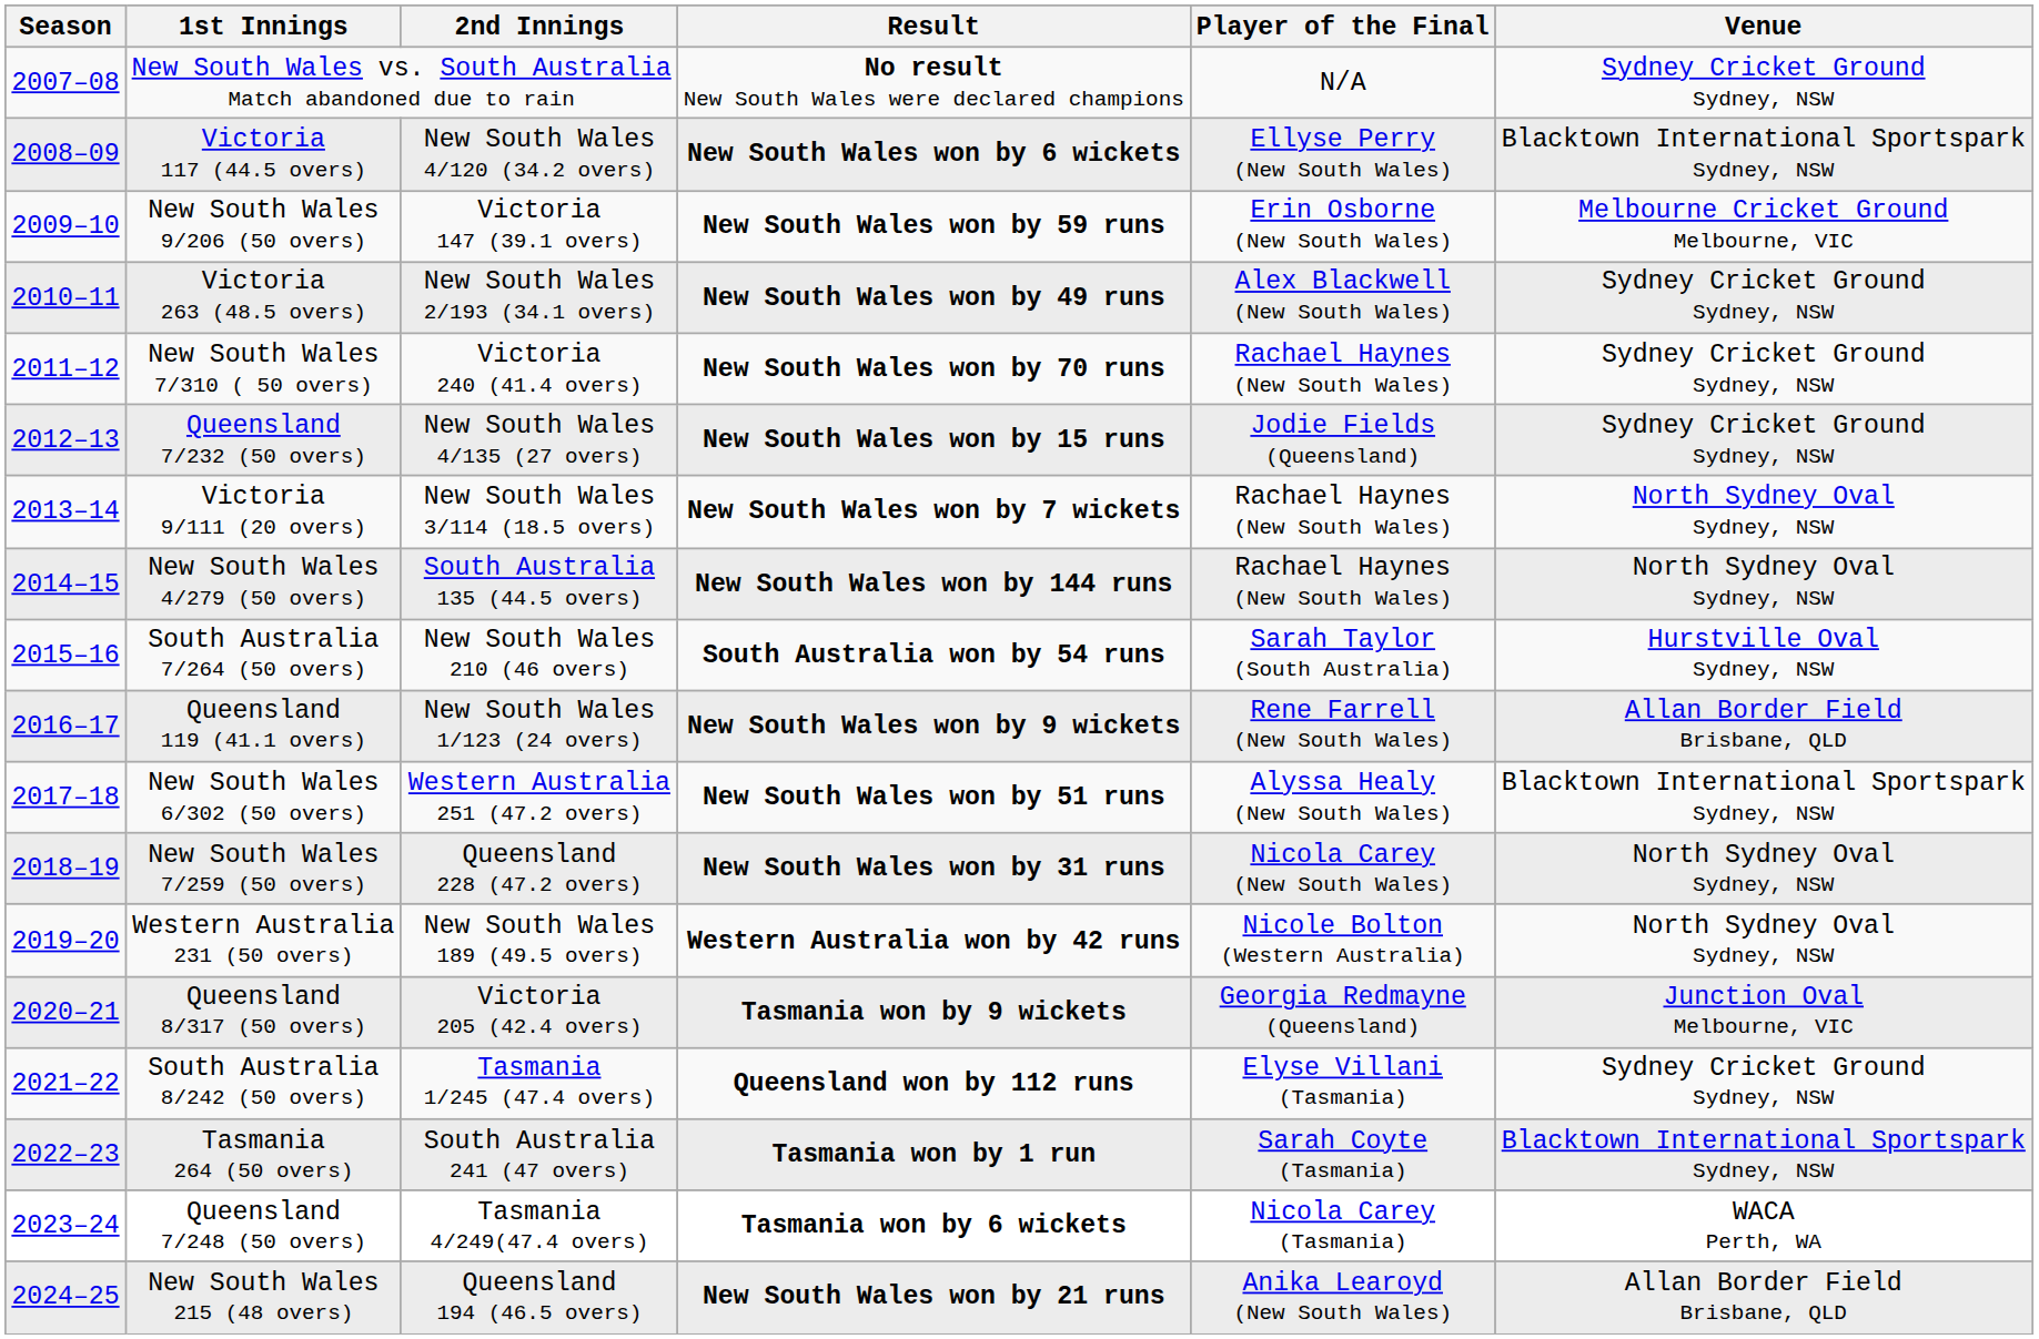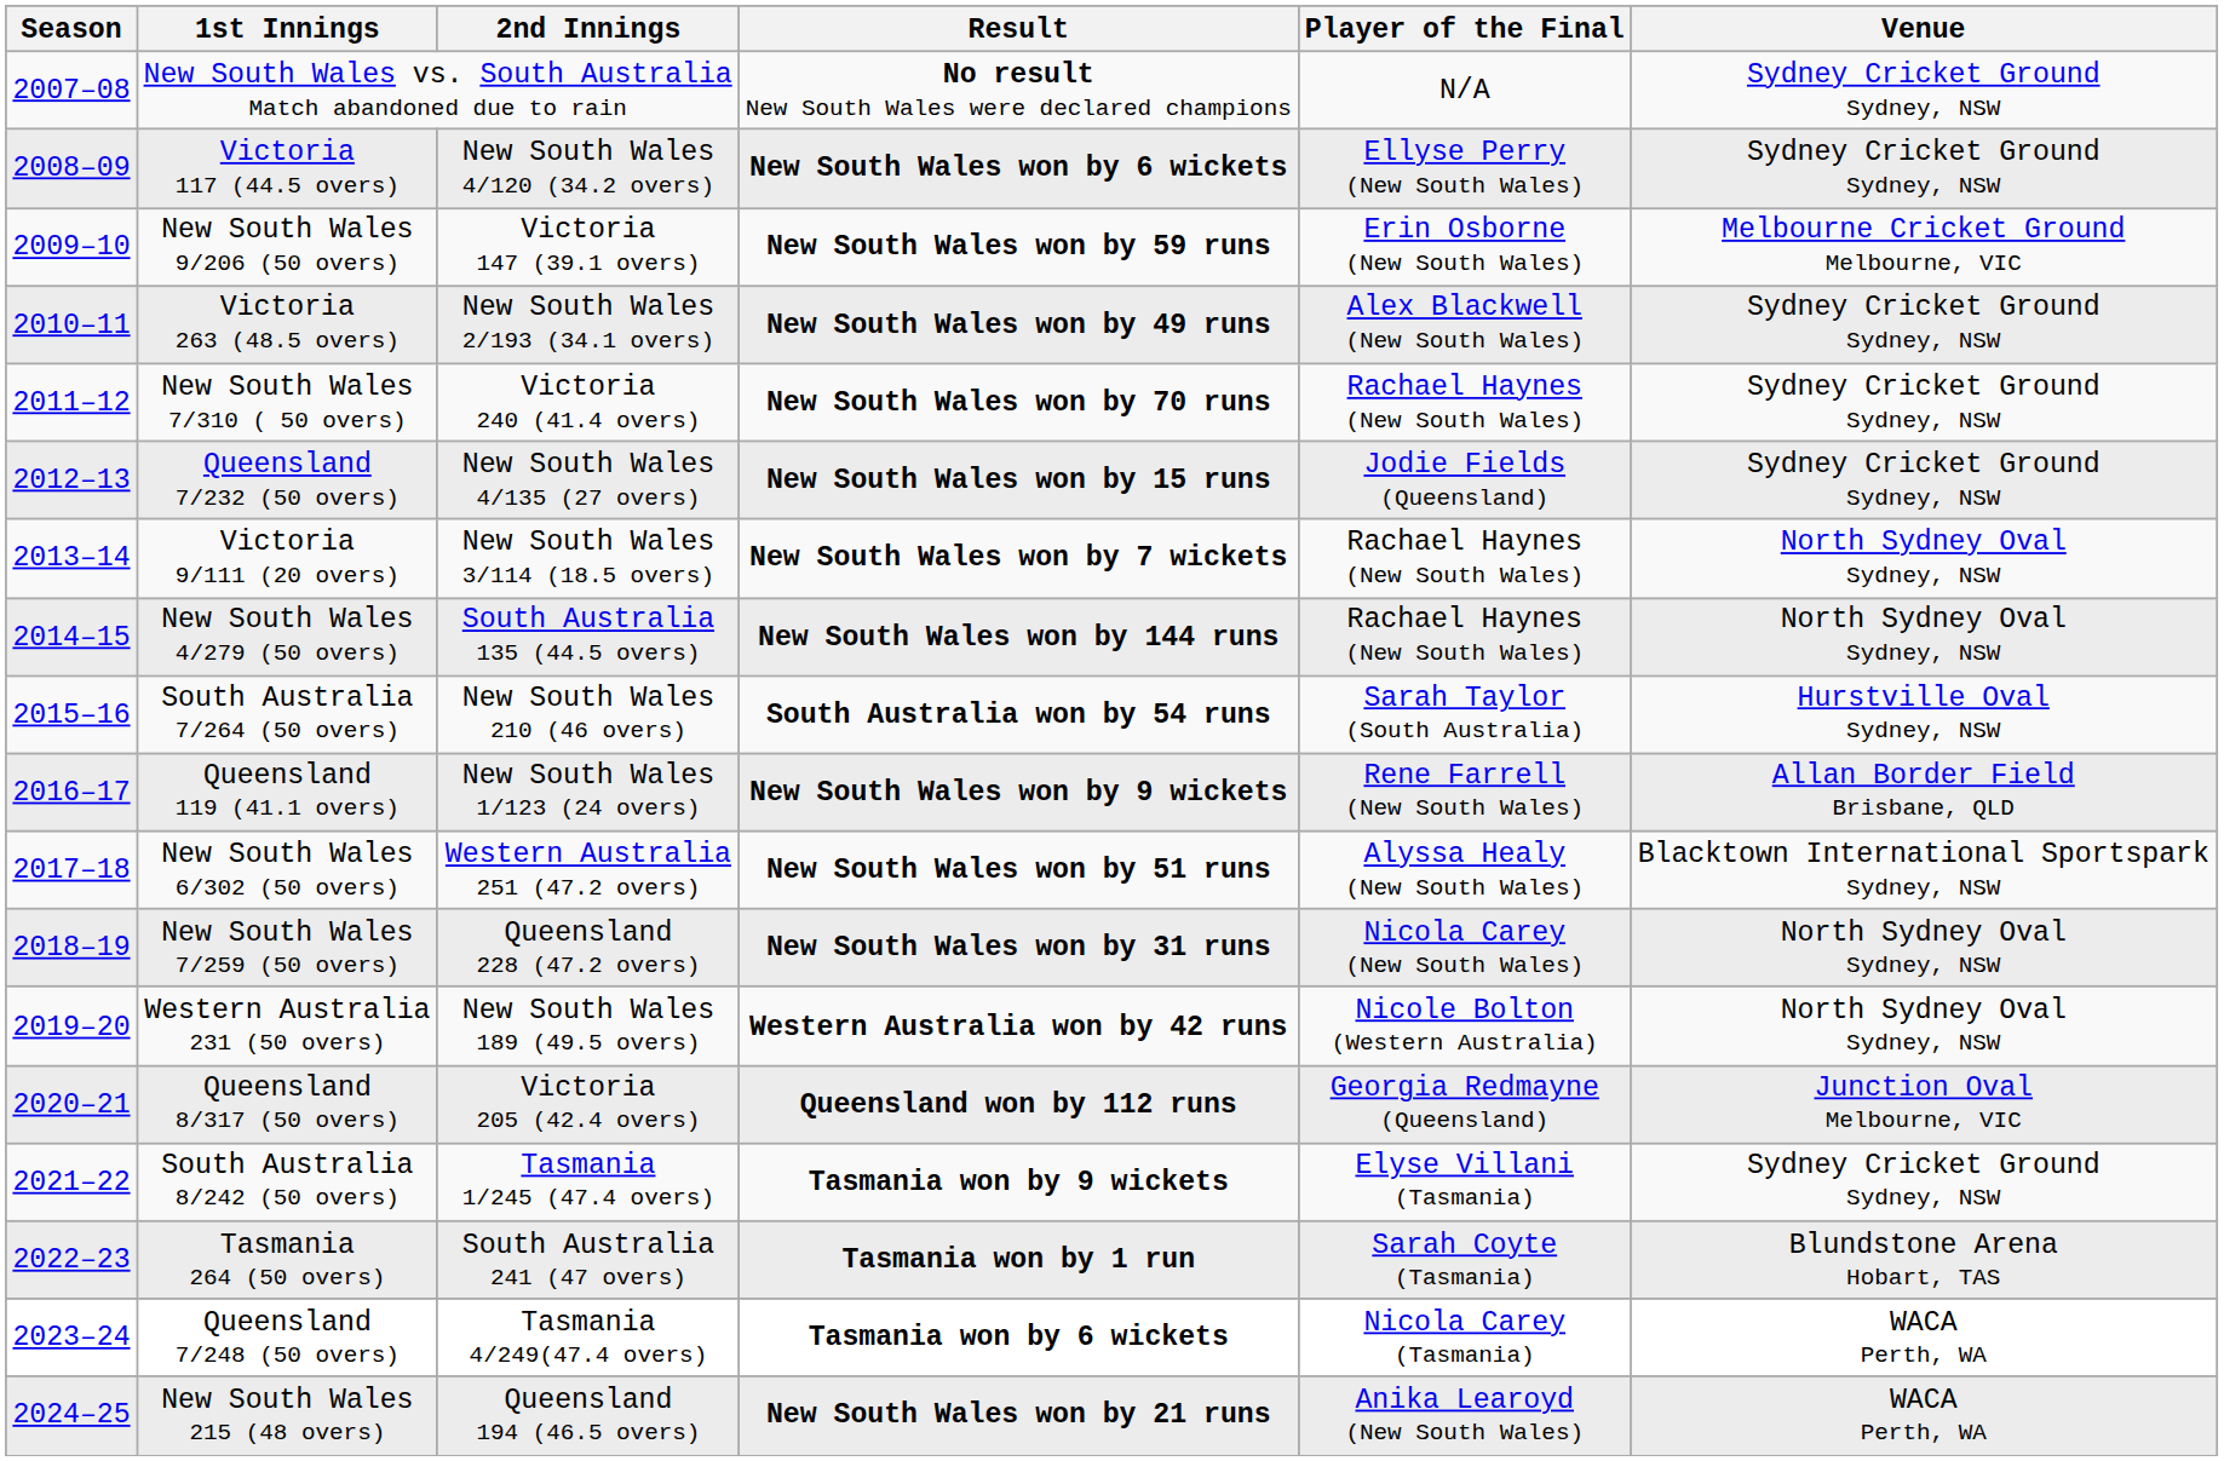 <table class="wikitable">
 <tr>
 <th>Season</th>
 <th>1st Innings</th>
 <th>2nd Innings</th>
 <th>Result</th>
 <th>Player of the Final</th>
 <th>Venue</th>
 </tr>
 <tr align=center>
 <td><a href='#'>2007–08</a></td>
 <td colspan="2"><a href='#'>New South Wales</a> vs. <a href='#'>South Australia</a><br><small>Match abandoned due to rain</small></td>
 <td><strong>No result</strong><br><small>New South Wales were declared champions</small></td>
 <td>N/A</td>
 <td><a href='#'>Sydney Cricket Ground</a><br><small>Sydney, NSW</small></td>
 </tr>
 <tr align=center bgcolor="#ececec">
 <td><a href='#'>2008–09</a></td>
 <td><a href='#'>Victoria</a><br><small>117 (44.5 overs)</small></td>
 <td>New South Wales<br><small>4/120 (34.2 overs)</small></td>
 <td><strong>New South Wales won by 6 wickets</strong><br></td>
 <td><a href='#'>Ellyse Perry</a><br><small>(New South Wales)</small></td>
-<td>Blacktown International Sportspark<br><small>Sydney, NSW</small></td>
+<td>Sydney Cricket Ground<br><small>Sydney, NSW</small></td>
 </tr>
 <tr align=center>
 <td><a href='#'>2009–10</a></td>
 <td>New South Wales<br><small>9/206 (50 overs)</small></td>
 <td>Victoria<br><small>147 (39.1 overs)</small></td>
 <td><strong>New South Wales won by 59 runs</strong><br></td>
 <td><a href='#'>Erin Osborne</a><br><small>(New South Wales)</small></td>
 <td><a href='#'>Melbourne Cricket Ground</a><br><small>Melbourne, VIC</small></td>
 </tr>
 <tr align=center bgcolor="#ececec">
 <td><a href='#'>2010–11</a></td>
 <td>Victoria<br><small>263 (48.5 overs)</small></td>
 <td>New South Wales<br><small>2/193 (34.1 overs)</small></td>
 <td><strong>New South Wales won by 49 runs</strong><br><small></small></td>
 <td><a href='#'>Alex Blackwell</a><br><small>(New South Wales)</small></td>
 <td>Sydney Cricket Ground<br><small>Sydney, NSW</small></td>
 </tr>
 <tr align=center>
 <td><a href='#'>2011–12</a></td>
 <td>New South Wales<br><small>7/310 ( 50 overs)</small></td>
 <td>Victoria<br><small>240 (41.4 overs)</small></td>
 <td><strong>New South Wales won by 70 runs</strong><br><small></small></td>
 <td><a href='#'>Rachael Haynes</a><br><small>(New South Wales)</small></td>
 <td>Sydney Cricket Ground<br><small>Sydney, NSW</small></td>
 </tr>
 <tr align=center bgcolor="#ececec">
 <td><a href='#'>2012–13</a></td>
 <td><a href='#'>Queensland</a><br><small>7/232 (50 overs)</small></td>
 <td>New South Wales<br><small>4/135 (27 overs)</small></td>
 <td><strong>New South Wales won by 15 runs</strong><br><small></small></td>
 <td><a href='#'>Jodie Fields</a><br><small>(Queensland)</small></td>
 <td>Sydney Cricket Ground<br><small>Sydney, NSW</small></td>
 </tr>
 <tr align=center>
 <td><a href='#'>2013–14</a></td>
 <td>Victoria<br><small>9/111 (20 overs)</small></td>
 <td>New South Wales<br><small>3/114 (18.5 overs)</small></td>
 <td><strong>New South Wales won by 7 wickets</strong><br><small></small></td>
 <td>Rachael Haynes<br><small>(New South Wales)</small></td>
 <td><a href='#'>North Sydney Oval</a><br><small>Sydney, NSW</small></td>
 </tr>
 <tr align=center bgcolor="#ececec">
 <td><a href='#'>2014–15</a></td>
 <td>New South Wales<br><small>4/279 (50 overs)</small></td>
 <td><a href='#'>South Australia</a><br><small>135 (44.5 overs)</small></td>
 <td><strong>New South Wales won by 144 runs</strong><br><small></small></td>
 <td>Rachael Haynes<br><small>(New South Wales)</small></td>
 <td>North Sydney Oval<br><small>Sydney, NSW</small></td>
 </tr>
 <tr align=center>
 <td><a href='#'>2015–16</a></td>
 <td>South Australia<br><small>7/264 (50 overs)</small></td>
 <td>New South Wales<br><small>210 (46 overs)</small></td>
 <td><strong>South Australia won by 54 runs</strong><br><small></small></td>
 <td><a href='#'>Sarah Taylor</a><br><small>(South Australia)</small></td>
 <td><a href='#'>Hurstville Oval</a><br><small>Sydney, NSW</small></td>
 </tr>
 <tr align=center bgcolor="#ececec">
 <td><a href='#'>2016–17</a></td>
 <td>Queensland<br><small>119 (41.1 overs)</small></td>
 <td>New South Wales<br><small>1/123 (24 overs)</small></td>
 <td><strong>New South Wales won by 9 wickets</strong><br><small></small></td>
 <td><a href='#'>Rene Farrell</a><br><small>(New South Wales)</small></td>
 <td><a href='#'>Allan Border Field</a><br><small>Brisbane, QLD</small></td>
 </tr>
 <tr align=center>
 <td><a href='#'>2017–18</a></td>
 <td>New South Wales<br><small>6/302 (50 overs)</small></td>
 <td><a href='#'>Western Australia</a><br><small>251 (47.2 overs)</small></td>
 <td><strong>New South Wales won by 51 runs</strong><br><small></small></td>
 <td><a href='#'>Alyssa Healy</a><br><small>(New South Wales)</small></td>
 <td>Blacktown International Sportspark<br><small>Sydney, NSW</small></td>
 </tr>
 <tr align=center bgcolor="#ececec">
 <td><a href='#'>2018–19</a></td>
 <td>New South Wales<br><small>7/259 (50 overs)</small></td>
 <td>Queensland<br><small>228 (47.2 overs)</small></td>
 <td><strong>New South Wales won by 31 runs</strong><br><small></small></td>
 <td><a href='#'>Nicola Carey</a><br><small>(New South Wales)</small></td>
 <td>North Sydney Oval<br><small>Sydney, NSW</small></td>
 </tr>
 <tr align=center>
 <td><a href='#'>2019–20</a></td>
 <td>Western Australia<br><small>231 (50 overs)</small></td>
 <td>New South Wales<br><small>189 (49.5 overs)</small></td>
 <td><strong>Western Australia won by 42 runs</strong><br><small></small></td>
 <td><a href='#'>Nicole Bolton</a><br><small>(Western Australia)</small></td>
 <td>North Sydney Oval<br><small>Sydney, NSW</small></td>
 </tr>
 <tr align=center bgcolor="#ececec">
 <td><a href='#'>2020–21</a></td>
 <td>Queensland<br><small>8/317 (50 overs)</small></td>
 <td>Victoria<br><small>205 (42.4 overs)</small></td>
-<td><strong>Tasmania won by 9 wickets</strong><br><small></small></td>
+<td><strong>Queensland won by 112 runs</strong><br><small></small></td>
 <td><a href='#'>Georgia Redmayne</a><br><small>(Queensland)</small></td>
 <td><a href='#'>Junction Oval</a><br><small>Melbourne, VIC</small></td>
 </tr>
 <tr align=center>
 <td><a href='#'>2021–22</a></td>
 <td>South Australia<br><small>8/242 (50 overs)</small></td>
 <td><a href='#'>Tasmania</a><br><small>1/245 (47.4 overs)</small></td>
-<td><strong>Queensland won by 112 runs</strong><br><small></small></td>
+<td><strong>Tasmania won by 9 wickets</strong><br><small></small></td>
 <td><a href='#'>Elyse Villani</a><br><small>(Tasmania)</small></td>
 <td>Sydney Cricket Ground<br><small>Sydney, NSW</small></td>
 </tr>
 <tr align=center bgcolor="#ececec">
 <td><a href='#'>2022–23</a></td>
 <td>Tasmania<br><small>264 (50 overs)</small></td>
 <td>South Australia<br><small>241 (47 overs)</small></td>
 <td><strong>Tasmania won by 1 run</strong><br><small></small></td>
 <td><a href='#'>Sarah Coyte</a><br><small>(Tasmania)</small></td>
-<td><a href='#'>Blacktown International Sportspark</a><br><small>Sydney, NSW</small></td>
+<td>Blundstone Arena<br><small>Hobart, TAS</small></td>
 </tr>
 <tr align=center bgcolor="#fff">
 <td><a href='#'>2023–24</a></td>
 <td>Queensland<br><small>7/248 (50 overs)</small></td>
 <td>Tasmania<br><small>4/249(47.4 overs)</small></td>
 <td><strong>Tasmania won by 6 wickets</strong><br><small></small></td>
 <td><a href='#'>Nicola Carey</a><br><small>(Tasmania)</small></td>
 <td>WACA<br><small>Perth,  WA</small></td>
 </tr>
 <tr align=center bgcolor="#ececec">
 <td><a href='#'>2024–25</a></td>
 <td>New South Wales<br><small>215 (48 overs)</small></td>
 <td>Queensland<br><small>194 (46.5 overs)</small></td>
 <td><strong>New South Wales won by 21 runs</strong><br><small></small></td>
 <td><a href='#'>Anika Learoyd</a><br><small>(New South Wales)</small></td>
-<td>Allan Border Field<br><small>Brisbane,  QLD</small></td>
+<td>WACA<br><small>Perth,  WA</small></td>
 </tr>
 </table>
